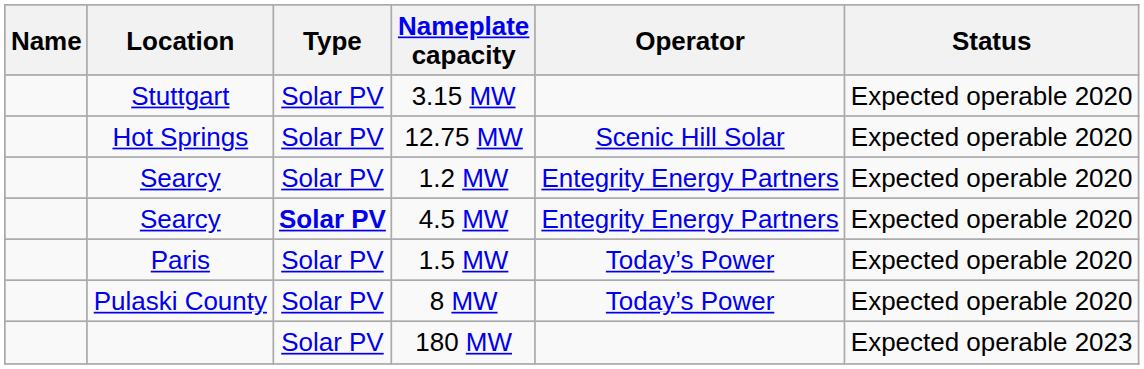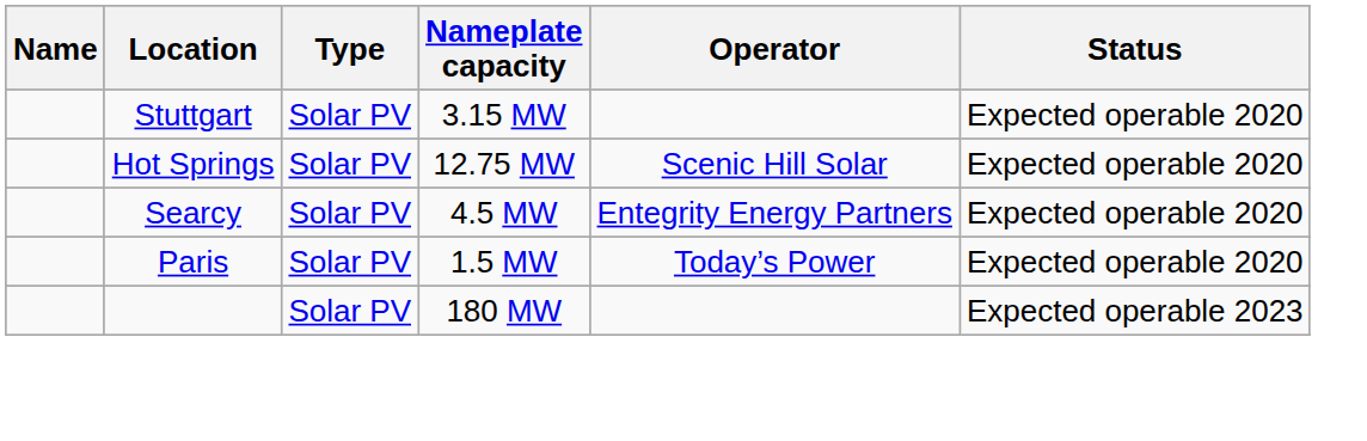 <table class="wikitable sortable" style="font-size:95%; text-align:center;">
 <tr>
 <th>Name</th>
 <th>Location</th>
 <th>Type</th>
 <th><a href='#'>Nameplate</a><br>capacity</th>
 <th>Operator</th>
 <th>Status</th>
 </tr>
 <tr>
 <td></td>
 <td><a href='#'>Stuttgart</a></td>
 <td><a href='#'>Solar PV</a></td>
 <td>3.15 <a href='#'>MW</a></td>
 <td></td>
 <td>Expected operable 2020</td>
 </tr>
 <tr>
 <td></td>
 <td><a href='#'>Hot Springs</a></td>
 <td><a href='#'>Solar PV</a></td>
 <td>12.75 <a href='#'>MW</a></td>
 <td><a href='#'>Scenic Hill Solar</a></td>
 <td>Expected operable 2020</td>
 </tr>
 <tr>
 <td></td>
 <td><a href='#'>Searcy</a></td>
 <td><a href='#'>Solar PV</a></td>
-<td>1.2 <a href='#'>MW</a></td>
-<td><a href='#'>Entegrity Energy Partners</a></td>
-<td>Expected operable 2020</td>
-</tr>
-<tr>
-<td></td>
-<td><a href='#'>Searcy</a></td>
-<td><strong><a href='#'>Solar PV</a></strong></td>
 <td>4.5 <a href='#'>MW</a></td>
 <td><a href='#'>Entegrity Energy Partners</a></td>
 <td>Expected operable 2020</td>
 </tr>
 <tr>
 <td></td>
 <td><a href='#'>Paris</a></td>
 <td><a href='#'>Solar PV</a></td>
 <td>1.5 <a href='#'>MW</a></td>
 <td><a href='#'>Today’s Power</a></td>
 <td>Expected operable 2020</td>
 </tr>
 <tr>
 <td></td>
-<td><a href='#'>Pulaski County</a></td>
-<td><a href='#'>Solar PV</a></td>
-<td>8 <a href='#'>MW</a></td>
-<td><a href='#'>Today’s Power</a></td>
-<td>Expected operable 2020</td>
-</tr>
-<tr>
-<td></td>
 <td></td>
 <td><a href='#'>Solar PV</a></td>
 <td>180 <a href='#'>MW</a></td>
 <td></td>
 <td>Expected operable 2023</td>
 </tr>
 </table>
